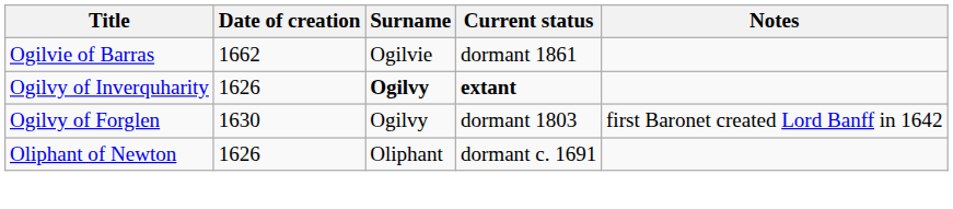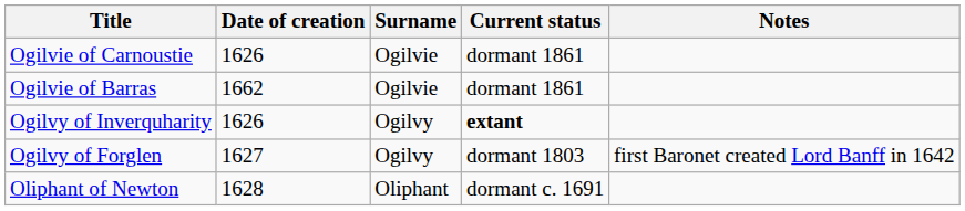 <table class="wikitable">
 <tr>
 <th>Title</th>
 <th>Date of creation</th>
 <th>Surname</th>
 <th>Current status</th>
 <th>Notes</th>
+</tr>
+<tr>
+<td><a href='#'>Ogilvie of Carnoustie</a></td>
+<td>1626</td>
+<td>Ogilvie</td>
+<td>dormant 1861</td>
+<td> </td>
 </tr>
 <tr>
 <td><a href='#'>Ogilvie of Barras</a></td>
 <td>1662</td>
 <td>Ogilvie</td>
 <td>dormant 1861</td>
 <td> </td>
 </tr>
 <tr>
 <td><a href='#'>Ogilvy of Inverquharity</a></td>
 <td>1626</td>
-<td><strong>Ogilvy</strong></td>
+<td>Ogilvy</td>
 <td><strong>extant</strong></td>
 <td> </td>
 </tr>
 <tr>
 <td><a href='#'>Ogilvy of Forglen</a></td>
-<td>1630</td>
+<td>1627</td>
 <td>Ogilvy</td>
 <td>dormant 1803</td>
 <td>first Baronet created <a href='#'>Lord Banff</a> in 1642</td>
 </tr>
 <tr>
 <td><a href='#'>Oliphant of Newton</a></td>
-<td>1626</td>
+<td>1628</td>
 <td>Oliphant</td>
 <td>dormant c. 1691</td>
 <td> </td>
 </tr>
 </table>
